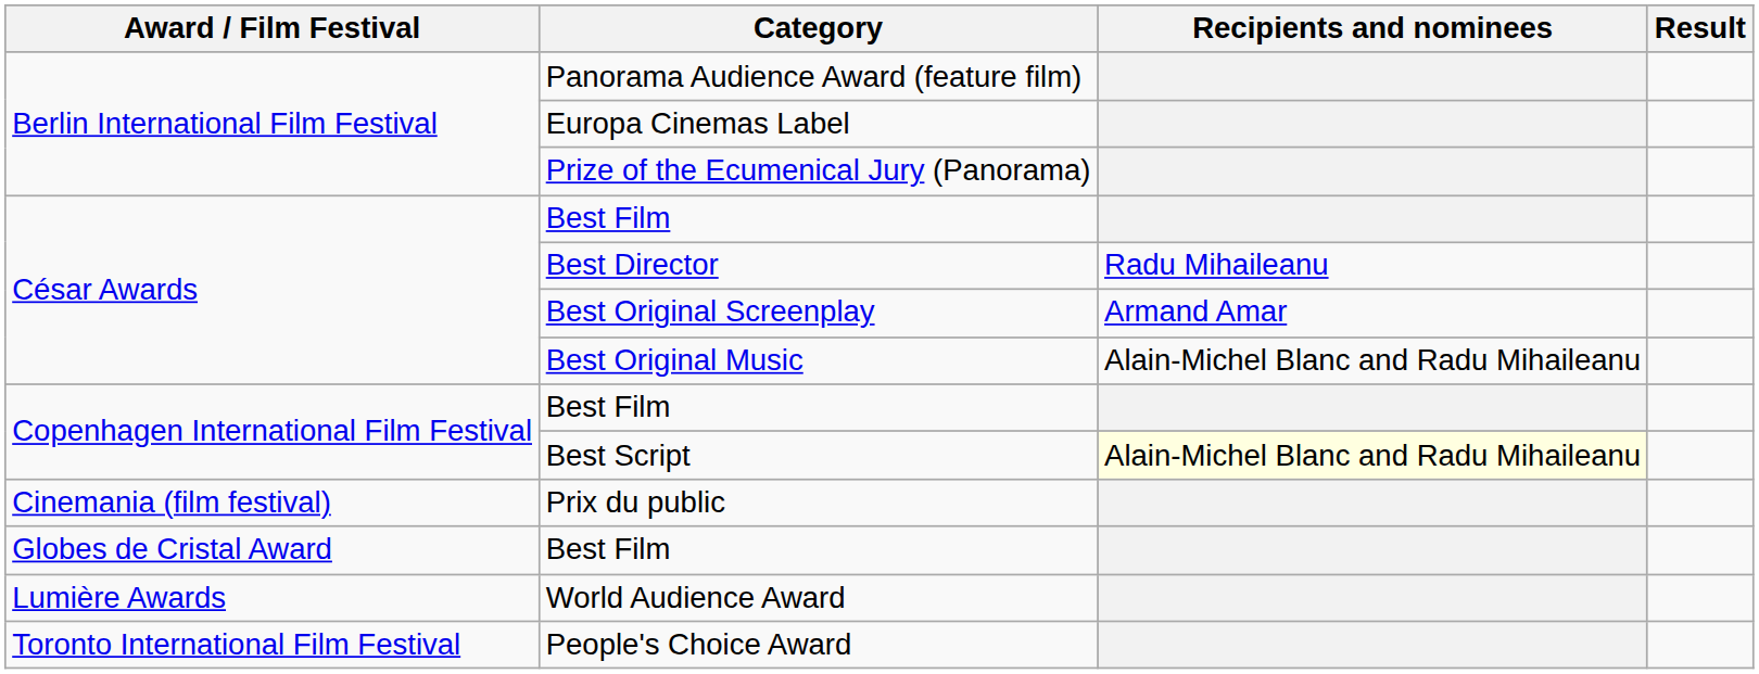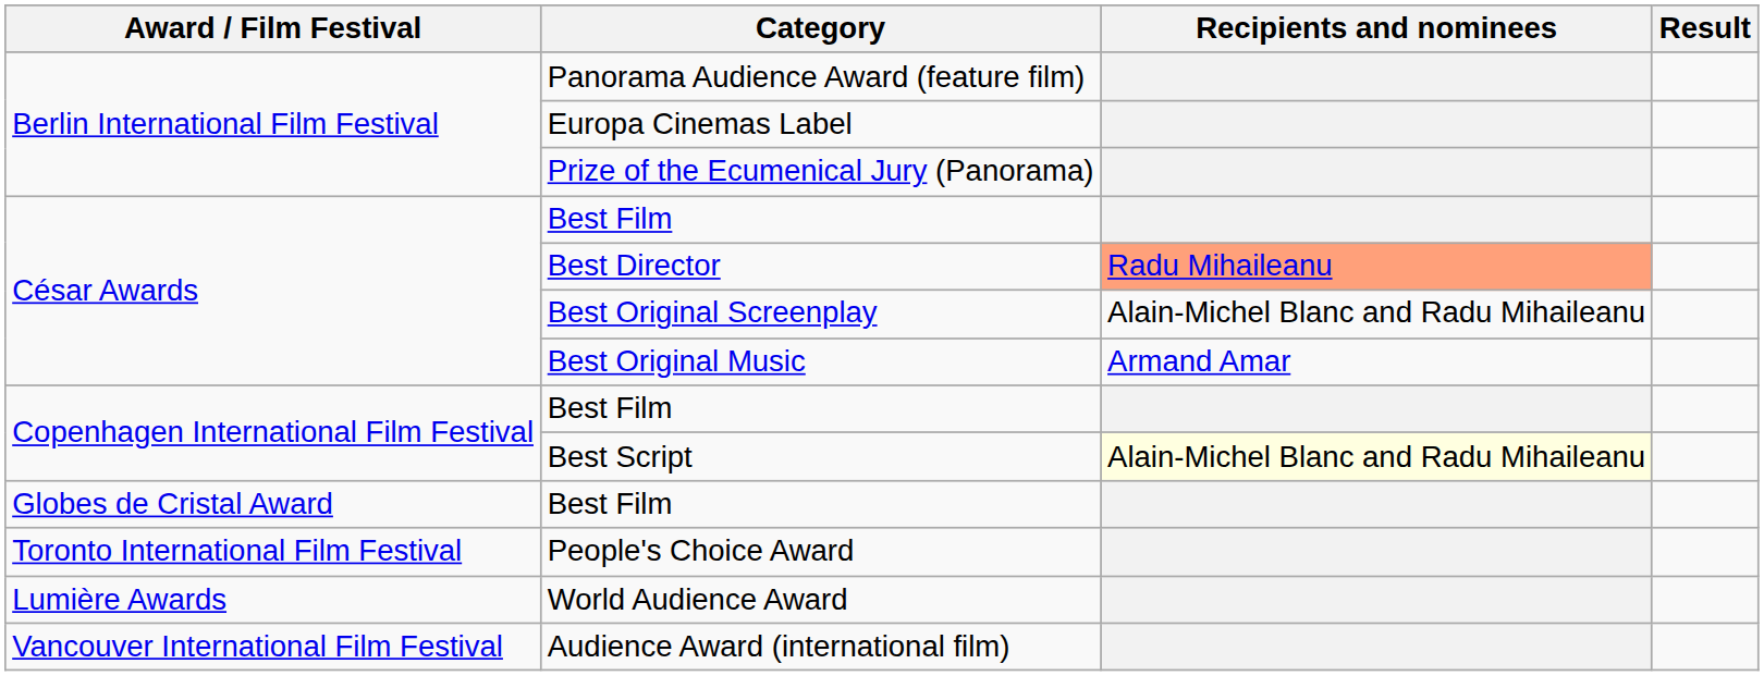 <table class="wikitable plainrowheaders sortable">
 <tr style="background:#ccc; text-align:center;">
 <th scope="col">Award / Film Festival</th>
 <th scope="col">Category</th>
 <th scope="col">Recipients and nominees</th>
 <th scope="col">Result</th>
 </tr>
 <tr>
 <td rowspan=3><a href='#'>Berlin International Film Festival</a></td>
 <td>Panorama Audience Award (feature film)</td>
 <th></th>
 <td></td>
 </tr>
 <tr>
 <td>Europa Cinemas Label</td>
 <th></th>
 <td></td>
 </tr>
 <tr>
 <td><a href='#'>Prize of the Ecumenical Jury</a> (Panorama)</td>
 <th></th>
 <td></td>
 </tr>
 <tr>
 <td rowspan=4><a href='#'>César Awards</a></td>
 <td><a href='#'>Best Film</a></td>
 <th></th>
 <td></td>
 </tr>
 <tr>
 <td><a href='#'>Best Director</a></td>
-<td><a href='#'>Radu Mihaileanu</a></td>
+<td style="background: lightsalmon;"><a href='#'>Radu Mihaileanu</a></td>
 <td></td>
 </tr>
 <tr>
 <td><a href='#'>Best Original Screenplay</a></td>
-<td><a href='#'>Armand Amar</a></td>
+<td>Alain-Michel Blanc and Radu Mihaileanu</td>
 <td></td>
 </tr>
 <tr>
 <td><a href='#'>Best Original Music</a></td>
-<td>Alain-Michel Blanc and Radu Mihaileanu</td>
+<td><a href='#'>Armand Amar</a></td>
 <td></td>
 </tr>
 <tr>
 <td rowspan=2><a href='#'>Copenhagen International Film Festival</a></td>
 <td>Best Film</td>
 <th></th>
 <td></td>
 </tr>
 <tr>
 <td>Best Script</td>
 <td style="background: lightyellow;">Alain-Michel Blanc and Radu Mihaileanu</td>
 <td></td>
 </tr>
 <tr>
-<td><a href='#'>Cinemania (film festival)</a></td>
-<td>Prix du public</td>
+<td><a href='#'>Globes de Cristal Award</a></td>
+<td>Best Film</td>
 <th></th>
 <td></td>
 </tr>
 <tr>
-<td><a href='#'>Globes de Cristal Award</a></td>
-<td>Best Film</td>
+<td><a href='#'>Toronto International Film Festival</a></td>
+<td>People's Choice Award</td>
 <th></th>
 <td></td>
 </tr>
 <tr>
 <td><a href='#'>Lumière Awards</a></td>
 <td>World Audience Award</td>
 <th></th>
 <td></td>
 </tr>
 <tr>
-<td><a href='#'>Toronto International Film Festival</a></td>
-<td>People's Choice Award</td>
+<td><a href='#'>Vancouver International Film Festival</a></td>
+<td>Audience Award (international film)</td>
 <th></th>
 <td></td>
 </tr>
 </table>
